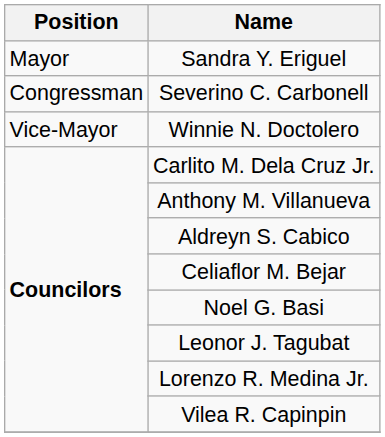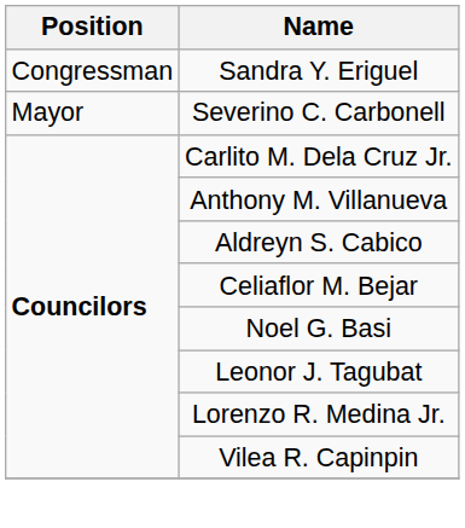 <table class="wikitable" style="line-height:1.20em; font-size:100%;">
 <tr>
 <th>Position</th>
 <th>Name</th>
 </tr>
 <tr>
-<td>Mayor</td>
+<td>Congressman</td>
 <td style="text-align:center;">Sandra Y. Eriguel</td>
 </tr>
 <tr>
-<td>Congressman</td>
+<td>Mayor</td>
 <td style="text-align:center;">Severino C. Carbonell</td>
-</tr>
-<tr>
-<td>Vice-Mayor</td>
-<td style="text-align:center;">Winnie N. Doctolero</td>
 </tr>
 <tr>
 <td rowspan=8><strong>Councilors</strong></td>
 <td style="text-align:center;">Carlito M. Dela Cruz Jr.</td>
 </tr>
 <tr>
 <td style="text-align:center;">Anthony M. Villanueva</td>
 </tr>
 <tr>
 <td style="text-align:center;">Aldreyn S. Cabico</td>
 </tr>
 <tr>
 <td style="text-align:center;">Celiaflor M. Bejar</td>
 </tr>
 <tr>
 <td style="text-align:center;">Noel G. Basi</td>
 </tr>
 <tr>
 <td style="text-align:center;">Leonor J. Tagubat</td>
 </tr>
 <tr>
 <td style="text-align:center;">Lorenzo R. Medina Jr.</td>
 </tr>
 <tr>
 <td style="text-align:center;">Vilea R. Capinpin</td>
 </tr>
 <tr>
 </tr>
 </table>
